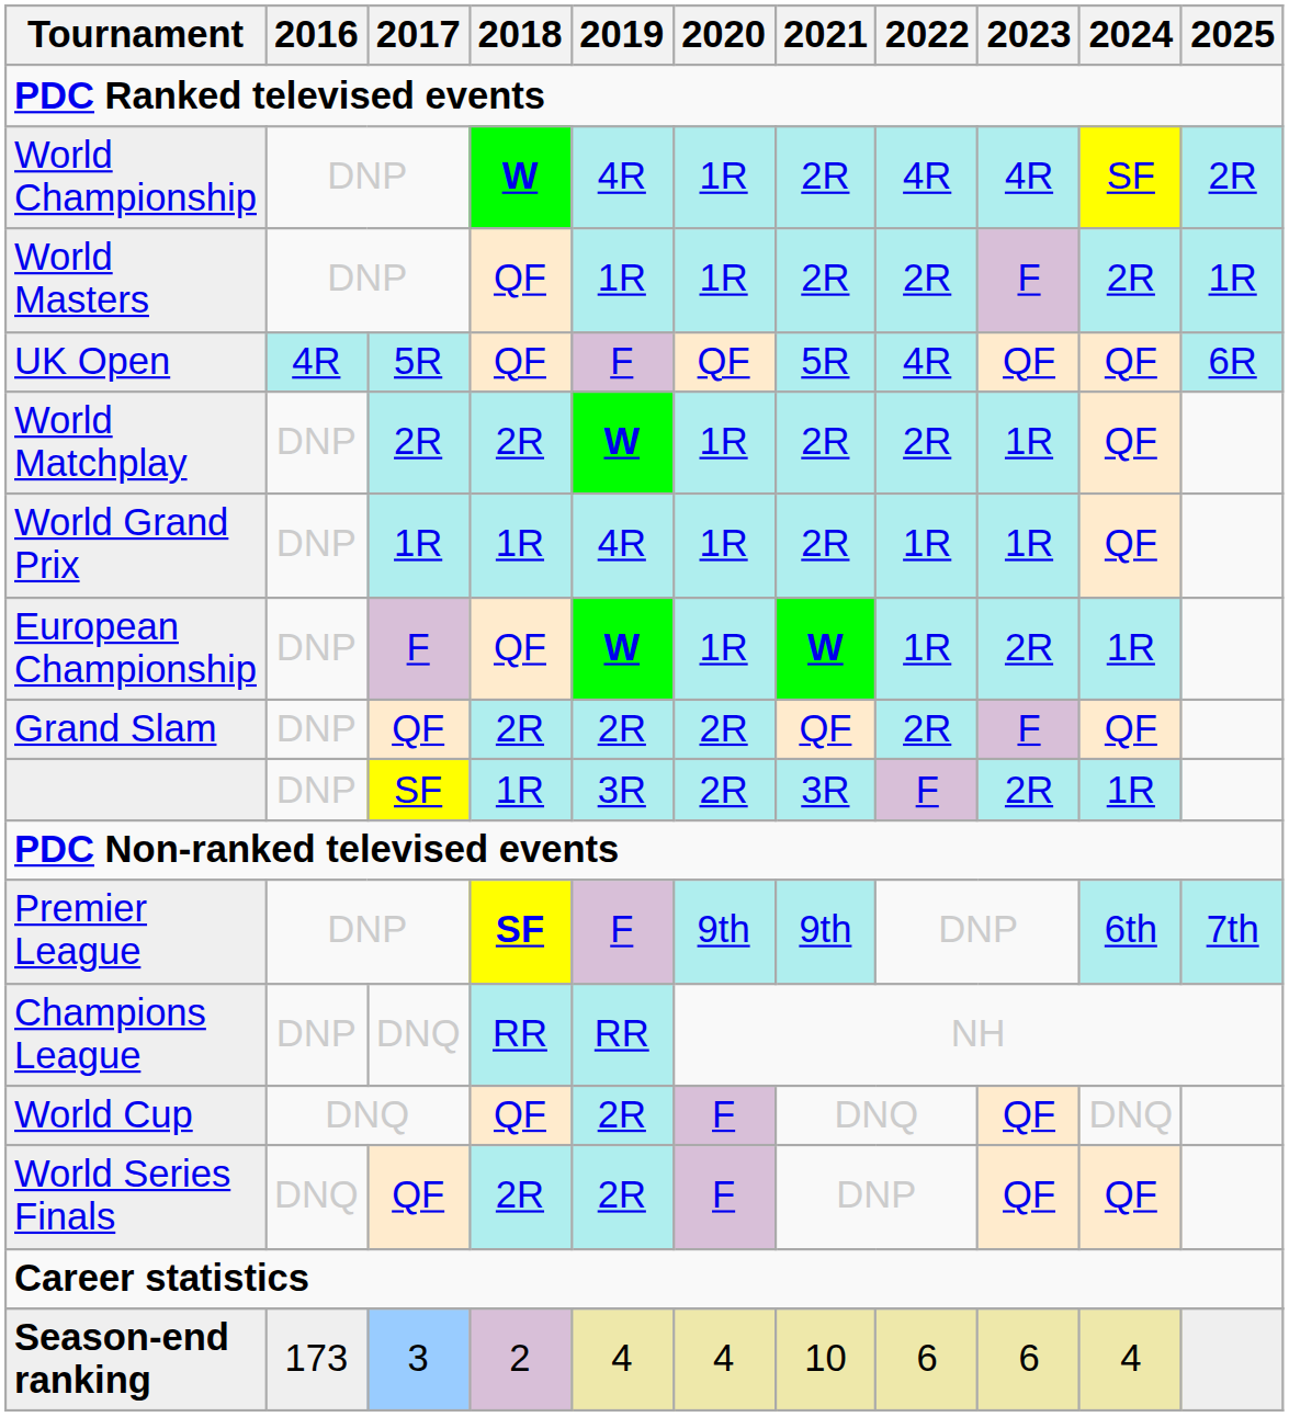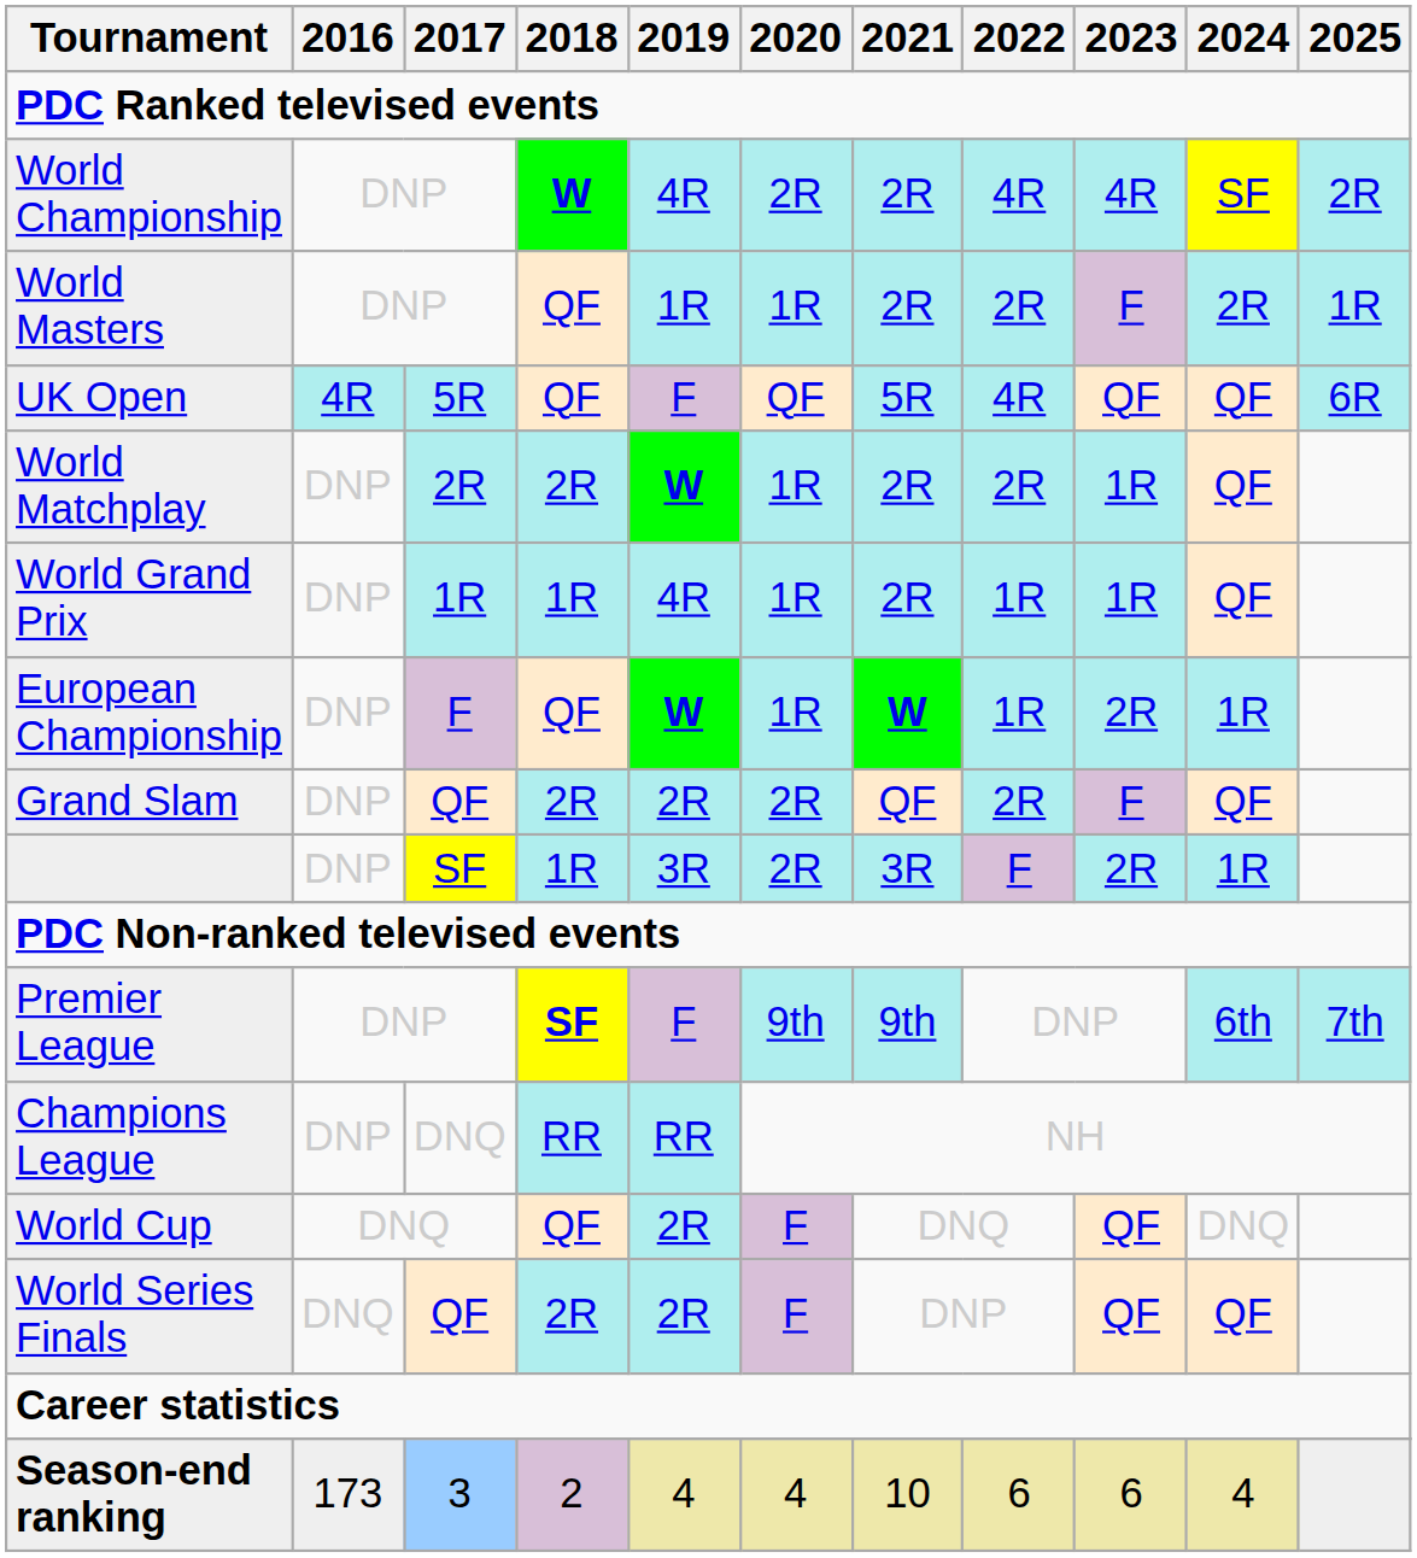 <table class="wikitable" style="width:20%; margin:0">
 <tr>
 <th>Tournament</th>
 <th>2016</th>
 <th>2017</th>
 <th>2018</th>
 <th>2019</th>
 <th>2020</th>
 <th>2021</th>
 <th>2022</th>
 <th>2023</th>
 <th>2024</th>
 <th>2025</th>
 </tr>
 <tr>
 <td colspan="17" align="left"><strong><a href='#'>PDC</a> Ranked televised events</strong></td>
 </tr>
 <tr>
 <td style="background:#efefef;"><a href='#'>World Championship</a></td>
 <td colspan="2" style="text-align:center; color:#ccc;">DNP</td>
 <td style="text-align:center; background:#00ff00;"><strong><a href='#'>W</a></strong></td>
 <td style="text-align:center; background:#afeeee;"><a href='#'>4R</a></td>
-<td style="text-align:center; background:#afeeee;"><a href='#'>1R</a></td>
+<td style="text-align:center; background:#afeeee;"><a href='#'>2R</a></td>
 <td style="text-align:center; background:#afeeee;"><a href='#'>2R</a></td>
 <td style="text-align:center; background:#afeeee;"><a href='#'>4R</a></td>
 <td style="text-align:center; background:#afeeee;"><a href='#'>4R</a></td>
 <td style="text-align:center; background:yellow;"><a href='#'>SF</a></td>
 <td style="text-align:center; background:#afeeee;"><a href='#'>2R</a></td>
 </tr>
 <tr>
 <td style="background:#efefef;"><a href='#'>World Masters</a></td>
 <td colspan="2" style="text-align:center; color:#ccc;">DNP</td>
 <td style="text-align:center; background:#ffebcd;"><a href='#'>QF</a></td>
 <td style="text-align:center; background:#afeeee;"><a href='#'>1R</a></td>
 <td style="text-align:center; background:#afeeee;"><a href='#'>1R</a></td>
 <td style="text-align:center; background:#afeeee;"><a href='#'>2R</a></td>
 <td style="text-align:center; background:#afeeee;"><a href='#'>2R</a></td>
 <td style="text-align:center; background:thistle;"><a href='#'>F</a></td>
 <td style="text-align:center; background:#afeeee;"><a href='#'>2R</a></td>
 <td style="text-align:center; background:#afeeee;"><a href='#'>1R</a></td>
 </tr>
 <tr>
 <td style="background:#efefef;"><a href='#'>UK Open</a></td>
 <td style="text-align:center; background:#afeeee;"><a href='#'>4R</a></td>
 <td style="text-align:center; background:#afeeee;"><a href='#'>5R</a></td>
 <td style="text-align:center; background:#ffebcd;"><a href='#'>QF</a></td>
 <td style="text-align:center; background:#D8BFD8;"><a href='#'>F</a></td>
 <td style="text-align:center; background:#ffebcd;"><a href='#'>QF</a></td>
 <td style="text-align:center; background:#afeeee;"><a href='#'>5R</a></td>
 <td style="text-align:center; background:#afeeee;"><a href='#'>4R</a></td>
 <td style="text-align:center; background:#ffebcd;"><a href='#'>QF</a></td>
 <td style="text-align:center; background:#ffebcd;"><a href='#'>QF</a></td>
 <td style="text-align:center; background:#afeeee;"><a href='#'>6R</a></td>
 </tr>
 <tr>
 <td style="background:#efefef;"><a href='#'>World Matchplay</a></td>
 <td style="text-align:center; color:#ccc;">DNP</td>
 <td style="text-align:center; background:#afeeee;"><a href='#'>2R</a></td>
 <td style="text-align:center; background:#afeeee;"><a href='#'>2R</a></td>
 <td style="text-align:center; background:#00ff00;"><strong><a href='#'>W</a></strong></td>
 <td style="text-align:center; background:#afeeee;"><a href='#'>1R</a></td>
 <td style="text-align:center; background:#afeeee;"><a href='#'>2R</a></td>
 <td style="text-align:center; background:#afeeee;"><a href='#'>2R</a></td>
 <td style="text-align:center; background:#afeeee;"><a href='#'>1R</a></td>
 <td style="text-align:center; background:#ffebcd;"><a href='#'>QF</a></td>
 <td></td>
 </tr>
 <tr>
 <td style="background:#efefef;"><a href='#'>World Grand Prix</a></td>
 <td style="text-align:center; color:#ccc;">DNP</td>
 <td style="text-align:center; background:#afeeee;"><a href='#'>1R</a></td>
 <td style="text-align:center; background:#afeeee;"><a href='#'>1R</a></td>
 <td style="text-align:center; background:#afeeee;"><a href='#'>4R</a></td>
 <td style="text-align:center; background:#afeeee;"><a href='#'>1R</a></td>
 <td style="text-align:center; background:#afeeee;"><a href='#'>2R</a></td>
 <td style="text-align:center; background:#afeeee;"><a href='#'>1R</a></td>
 <td style="text-align:center; background:#afeeee;"><a href='#'>1R</a></td>
 <td style="text-align:center; background:#ffebcd;"><a href='#'>QF</a></td>
 <td></td>
 </tr>
 <tr>
 <td style="background:#efefef;"><a href='#'>European Championship</a></td>
 <td style="text-align:center; color:#ccc;">DNP</td>
 <td style="text-align:center; background:#D8BFD8;"><a href='#'>F</a></td>
 <td style="text-align:center; background:#ffebcd;"><a href='#'>QF</a></td>
 <td style="text-align:center; background:#00ff00;"><strong><a href='#'>W</a></strong></td>
 <td style="text-align:center; background:#afeeee;"><a href='#'>1R</a></td>
 <td style="text-align:center; background:#00ff00;"><strong><a href='#'>W</a></strong></td>
 <td style="text-align:center; background:#afeeee;"><a href='#'>1R</a></td>
 <td style="text-align:center; background:#afeeee;"><a href='#'>2R</a></td>
 <td style="text-align:center; background:#afeeee;"><a href='#'>1R</a></td>
 <td></td>
 </tr>
 <tr>
 <td style="background:#efefef;"><a href='#'>Grand Slam</a></td>
 <td style="text-align:center; color:#ccc;">DNP</td>
 <td style="text-align:center; background:#ffebcd;"><a href='#'>QF</a></td>
 <td style="text-align:center; background:#afeeee;"><a href='#'>2R</a></td>
 <td style="text-align:center; background:#afeeee;"><a href='#'>2R</a></td>
 <td style="text-align:center; background:#afeeee;"><a href='#'>2R</a></td>
 <td style="text-align:center; background:#ffebcd;"><a href='#'>QF</a></td>
 <td style="text-align:center; background:#afeeee;"><a href='#'>2R</a></td>
 <td style="text-align:center; background:thistle;"><a href='#'>F</a></td>
 <td style="text-align:center; background:#ffebcd;"><a href='#'>QF</a></td>
 <td></td>
 </tr>
 <tr>
 <td style="background:#efefef;"></td>
 <td style="text-align:center; color:#ccc;">DNP</td>
 <td style="text-align:center; background:yellow;"><a href='#'>SF</a></td>
 <td style="text-align:center; background:#afeeee;"><a href='#'>1R</a></td>
 <td style="text-align:center; background:#afeeee;"><a href='#'>3R</a></td>
 <td style="text-align:center; background:#afeeee;"><a href='#'>2R</a></td>
 <td style="text-align:center; background:#afeeee;"><a href='#'>3R</a></td>
 <td style="text-align:center; background:thistle;"><a href='#'>F</a></td>
 <td style="text-align:center; background:#afeeee;"><a href='#'>2R</a></td>
 <td style="text-align:center; background:#afeeee;"><a href='#'>1R</a></td>
 <td></td>
 </tr>
 <tr>
 <td colspan="17" align="left"><strong><a href='#'>PDC</a> Non-ranked televised events</strong></td>
 </tr>
 <tr>
 <td style="background:#efefef;"><a href='#'>Premier League</a></td>
 <td colspan="2" style="text-align:center; color:#ccc;">DNP</td>
 <td style="text-align:center; background:yellow;"><strong><a href='#'>SF</a></strong></td>
 <td style="text-align:center; background:#D8BFD8;"><a href='#'>F</a></td>
 <td style="text-align:center; background:#afeeee;"><a href='#'>9th</a></td>
 <td style="text-align:center; background:#afeeee;"><a href='#'>9th</a></td>
 <td colspan="2" style="text-align:center; color:#ccc;">DNP</td>
 <td style="text-align:center; background:#afeeee;"><a href='#'>6th</a></td>
 <td style="text-align:center; background:#afeeee;"><a href='#'>7th</a></td>
 </tr>
 <tr>
 <td style="background:#efefef;"><a href='#'>Champions League</a></td>
 <td style="text-align:center; color:#ccc;">DNP</td>
 <td style="text-align:center; color:#ccc;">DNQ</td>
 <td style="text-align:center; background:#afeeee;"><a href='#'>RR</a></td>
 <td style="text-align:center; background:#afeeee;"><a href='#'>RR</a></td>
 <td colspan="6" style="text-align:center; color:#ccc;">NH</td>
 </tr>
 <tr>
 <td style="background:#efefef;"><a href='#'>World Cup</a></td>
 <td colspan="2" style="text-align:center; color:#ccc;">DNQ</td>
 <td style="text-align:center; background:#ffebcd;"><a href='#'>QF</a></td>
 <td style="text-align:center; background:#afeeee;"><a href='#'>2R</a></td>
 <td style="text-align:center; background:#D8BFD8;"><a href='#'>F</a></td>
 <td colspan="2" style="text-align:center; color:#ccc;">DNQ</td>
 <td style="text-align:center; background:#ffebcd;"><a href='#'>QF</a></td>
 <td style="text-align:center; color:#ccc;">DNQ</td>
 <td></td>
 </tr>
 <tr>
 <td style="background:#efefef;"><a href='#'>World Series Finals</a></td>
 <td style="text-align:center; color:#ccc;">DNQ</td>
 <td style="text-align:center; background:#ffebcd;"><a href='#'>QF</a></td>
 <td style="text-align:center; background:#afeeee;"><a href='#'>2R</a></td>
 <td style="text-align:center; background:#afeeee;"><a href='#'>2R</a></td>
 <td style="text-align:center; background:#D8BFD8;"><a href='#'>F</a></td>
 <td colspan="2" style="text-align:center; color:#ccc;">DNP</td>
 <td style="text-align:center; background:#ffebcd;"><a href='#'>QF</a></td>
 <td style="text-align:center; background:#ffebcd;"><a href='#'>QF</a></td>
 <td></td>
 </tr>
 <tr>
 <td colspan="17" align="left"><strong>Career statistics</strong></td>
 </tr>
 <tr>
 </tr>
 <tr bgcolor="efefef">
 <td align="left"><strong>Season-end ranking</strong></td>
 <td style="text-align:center;">173</td>
 <td style="text-align:center; background:#99ccff;">3</td>
 <td style="text-align:center; background:#D8BFD8;">2</td>
 <td style="text-align:center; background:#eee8aa;">4</td>
 <td style="text-align:center; background:#eee8aa;">4</td>
 <td style="text-align:center; background:#eee8aa;">10</td>
 <td style="text-align:center; background:#eee8aa;">6</td>
 <td style="text-align:center; background:#eee8aa;">6</td>
 <td style="text-align:center; background:#eee8aa;">4</td>
 <td></td>
 </tr>
 </table>
